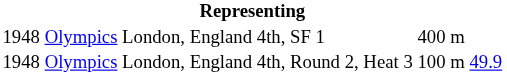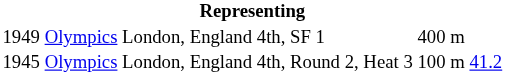 <table>
 <tr>
 <th colspan="6">Representing </th>
 </tr>
 <tr>
-<td>1948</td>
+<td>1949</td>
 <td><a href='#'>Olympics</a></td>
 <td>London, England</td>
 <td>4th, SF 1</td>
 <td>400 m</td>
 <td><a href='#'></a></td>
 </tr>
 <tr>
-<td>1948</td>
+<td>1945</td>
 <td><a href='#'>Olympics</a></td>
 <td>London, England</td>
 <td>4th, Round 2, Heat 3</td>
 <td>100 m</td>
-<td><a href='#'>49.9</a></td>
+<td><a href='#'>41.2</a></td>
 </tr>
 </table>
